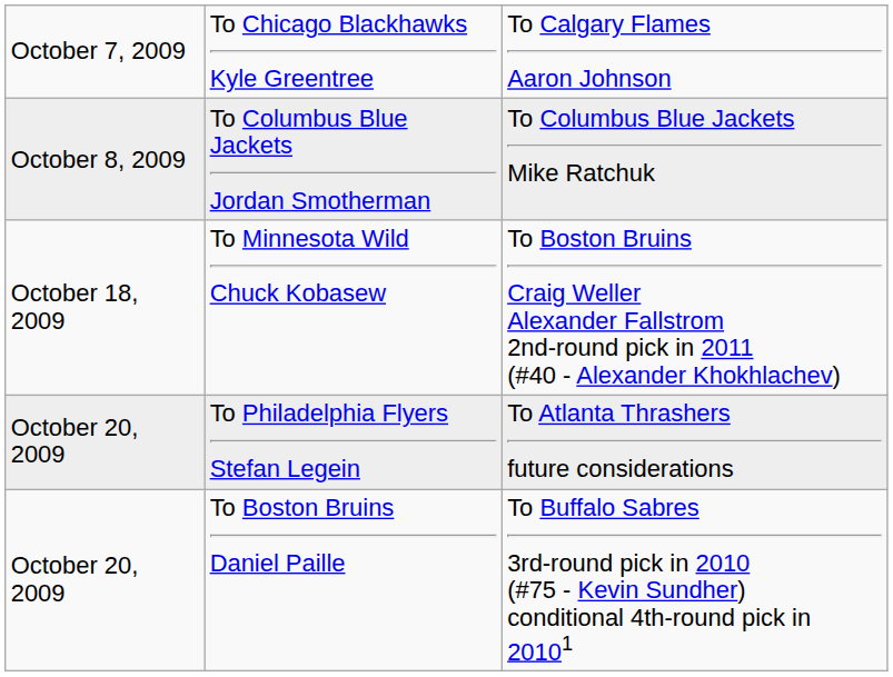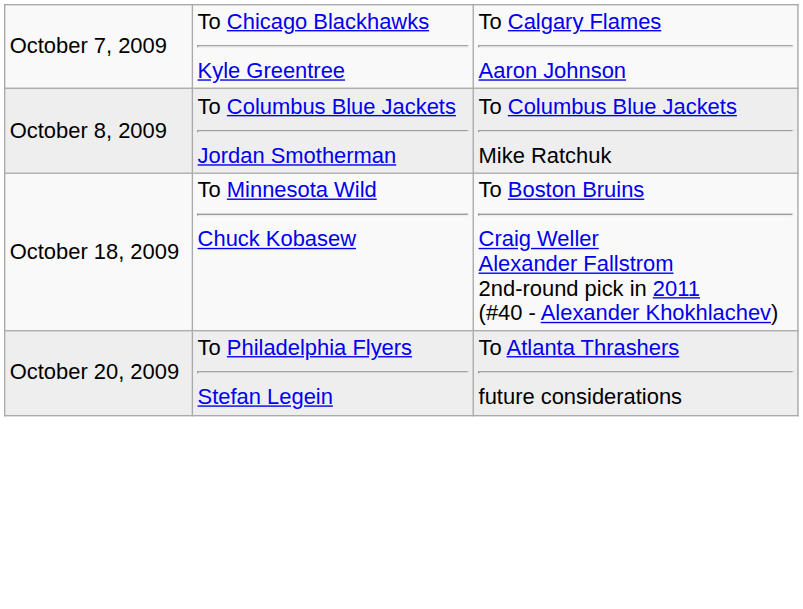 <table class="wikitable" style="border:1px solid #999; width:580px;">
 <tr>
 <td>October 7, 2009</td>
 <td valign="top">To <a href='#'>Chicago Blackhawks</a><hr><a href='#'>Kyle Greentree</a></td>
 <td valign="top">To <a href='#'>Calgary Flames</a><hr><a href='#'>Aaron Johnson</a></td>
 </tr>
 <tr bgcolor="eeeeee">
 <td>October 8, 2009</td>
 <td valign="top">To <a href='#'>Columbus Blue Jackets</a><hr><a href='#'>Jordan Smotherman</a></td>
 <td valign="top">To <a href='#'>Columbus Blue Jackets</a><hr>Mike Ratchuk</td>
 </tr>
 <tr>
 <td>October 18, 2009</td>
 <td valign="top">To <a href='#'>Minnesota Wild</a><hr><a href='#'>Chuck Kobasew</a></td>
 <td valign="top">To <a href='#'>Boston Bruins</a><hr><a href='#'>Craig Weller</a><br><a href='#'>Alexander Fallstrom</a><br>2nd-round pick in <a href='#'>2011</a><br>(#40 - <a href='#'>Alexander Khokhlachev</a>)</td>
 </tr>
 <tr bgcolor="eeeeee">
 <td>October 20, 2009</td>
 <td valign="top">To <a href='#'>Philadelphia Flyers</a><hr><a href='#'>Stefan Legein</a></td>
 <td valign="top">To <a href='#'>Atlanta Thrashers</a><hr>future considerations</td>
 </tr>
-<tr>
-<td>October 20, 2009</td>
-<td valign="top">To <a href='#'>Boston Bruins</a><hr><a href='#'>Daniel Paille</a></td>
-<td valign="top">To <a href='#'>Buffalo Sabres</a><hr>3rd-round pick in <a href='#'>2010</a><br>(#75 - <a href='#'>Kevin Sundher</a>)<br>conditional 4th-round pick in <a href='#'>2010</a><sup>1</sup></td>
-</tr>
 </table>
